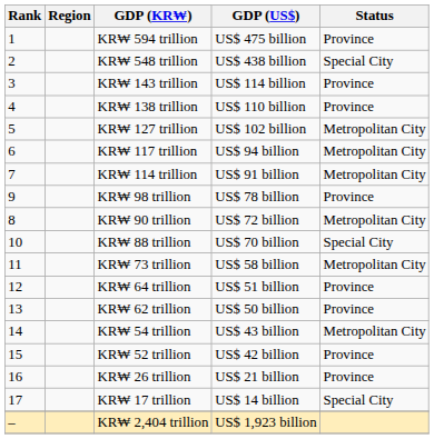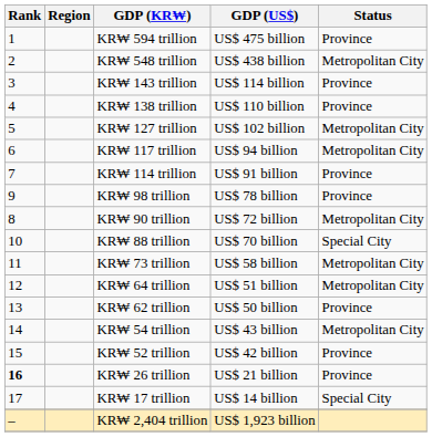 <table class="wikitable sortable">
 <tr>
 <th>Rank</th>
 <th>Region</th>
 <th>GDP (<a href='#'>KR₩</a>)</th>
 <th>GDP (<a href='#'>US$</a>)</th>
 <th>Status</th>
 </tr>
 <tr>
 <td>1</td>
 <td></td>
 <td>KR₩ 594 trillion</td>
 <td>US$ 475 billion</td>
 <td>Province</td>
 </tr>
 <tr>
 <td>2</td>
 <td></td>
 <td>KR₩ 548 trillion</td>
 <td>US$ 438 billion</td>
-<td>Special City</td>
+<td>Metropolitan City</td>
 </tr>
 <tr>
 <td>3</td>
 <td></td>
 <td>KR₩ 143 trillion</td>
 <td>US$ 114 billion</td>
 <td>Province</td>
 </tr>
 <tr>
 <td>4</td>
 <td></td>
 <td>KR₩ 138 trillion</td>
 <td>US$ 110 billion</td>
 <td>Province</td>
 </tr>
 <tr>
 <td>5</td>
 <td></td>
 <td>KR₩ 127 trillion</td>
 <td>US$ 102 billion</td>
 <td>Metropolitan City</td>
 </tr>
 <tr>
 <td>6</td>
 <td></td>
 <td>KR₩ 117 trillion</td>
 <td>US$ 94 billion</td>
 <td>Metropolitan City</td>
 </tr>
 <tr>
 <td>7</td>
 <td></td>
 <td>KR₩ 114 trillion</td>
 <td>US$ 91 billion</td>
-<td>Metropolitan City</td>
+<td>Province</td>
 </tr>
 <tr>
 <td>9</td>
 <td></td>
 <td>KR₩ 98 trillion</td>
 <td>US$ 78 billion</td>
 <td>Province</td>
 </tr>
 <tr>
 <td>8</td>
 <td></td>
 <td>KR₩ 90 trillion</td>
 <td>US$ 72 billion</td>
 <td>Metropolitan City</td>
 </tr>
 <tr>
 <td>10</td>
 <td></td>
 <td>KR₩ 88 trillion</td>
 <td>US$ 70 billion</td>
 <td>Special City</td>
 </tr>
 <tr>
 <td>11</td>
 <td></td>
 <td>KR₩ 73 trillion</td>
 <td>US$ 58 billion</td>
 <td>Metropolitan City</td>
 </tr>
 <tr>
 <td>12</td>
 <td></td>
 <td>KR₩ 64 trillion</td>
 <td>US$ 51 billion</td>
-<td>Province</td>
+<td>Metropolitan City</td>
 </tr>
 <tr>
 <td>13</td>
 <td></td>
 <td>KR₩ 62 trillion</td>
 <td>US$ 50 billion</td>
 <td>Province</td>
 </tr>
 <tr>
 <td>14</td>
 <td></td>
 <td>KR₩ 54 trillion</td>
 <td>US$ 43 billion</td>
 <td>Metropolitan City</td>
 </tr>
 <tr>
 <td>15</td>
 <td></td>
 <td>KR₩ 52 trillion</td>
 <td>US$ 42 billion</td>
 <td>Province</td>
 </tr>
 <tr>
-<td>16</td>
+<td><strong>16</strong></td>
 <td></td>
 <td>KR₩ 26 trillion</td>
 <td>US$ 21 billion</td>
 <td>Province</td>
 </tr>
 <tr>
 <td>17</td>
 <td></td>
 <td>KR₩ 17 trillion</td>
 <td>US$ 14 billion</td>
 <td>Special City</td>
 </tr>
 <tr>
 </tr>
 <tr style="background:#feb;">
 <td>–</td>
 <td></td>
 <td>KR₩ 2,404 trillion</td>
 <td>US$ 1,923 billion</td>
 <td></td>
 </tr>
 <tr>
 </tr>
 </table>
